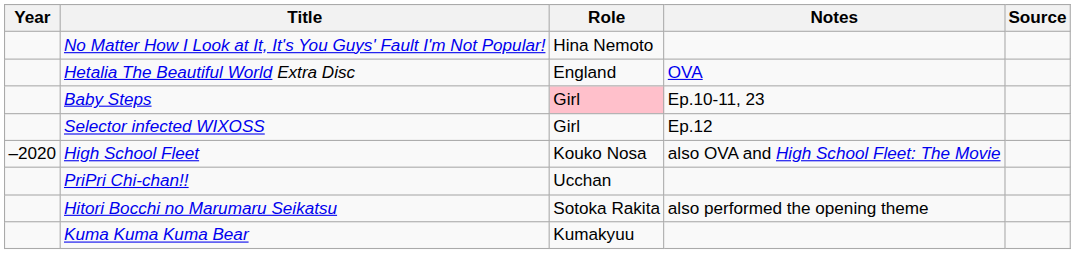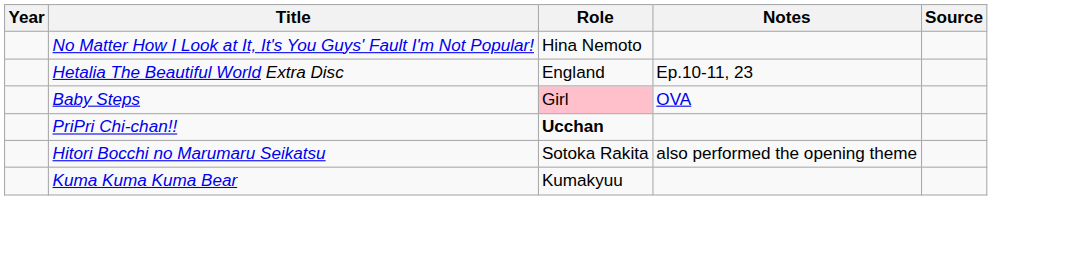 <table class="wikitable sortable plainrowheaders">
 <tr>
 <th>Year</th>
 <th>Title</th>
 <th>Role</th>
 <th class="unsortable">Notes</th>
 <th class="unsortable">Source</th>
 </tr>
 <tr>
 <td></td>
 <td><em><a href='#'>No Matter How I Look at It, It's You Guys' Fault I'm Not Popular!</a></em></td>
 <td>Hina Nemoto</td>
 <td></td>
 <td></td>
 </tr>
 <tr>
 <td></td>
 <td><em><a href='#'>Hetalia The Beautiful World</a> Extra Disc</em></td>
 <td>England</td>
-<td><a href='#'>OVA</a></td>
+<td>Ep.10-11, 23</td>
 <td></td>
 </tr>
 <tr>
 <td></td>
 <td><em><a href='#'>Baby Steps</a></em></td>
 <td style="background: pink;">Girl</td>
-<td>Ep.10-11, 23</td>
-<td></td>
-</tr>
-<tr>
-<td></td>
-<td><em><a href='#'>Selector infected WIXOSS</a></em></td>
-<td>Girl</td>
-<td>Ep.12</td>
-<td></td>
-</tr>
-<tr>
-<td>–2020</td>
-<td><em><a href='#'>High School Fleet</a></em></td>
-<td>Kouko Nosa</td>
-<td>also OVA and <em><a href='#'>High School Fleet: The Movie</a></em></td>
+<td><a href='#'>OVA</a></td>
 <td></td>
 </tr>
 <tr>
 <td></td>
 <td><em><a href='#'>PriPri Chi-chan!!</a></em></td>
-<td>Ucchan</td>
+<td><strong>Ucchan</strong></td>
 <td></td>
 <td></td>
 </tr>
 <tr>
 <td></td>
 <td><em><a href='#'>Hitori Bocchi no Marumaru Seikatsu</a></em></td>
 <td>Sotoka Rakita</td>
 <td>also performed the opening theme</td>
 <td></td>
 </tr>
 <tr>
 <td></td>
 <td><em><a href='#'>Kuma Kuma Kuma Bear</a></em></td>
 <td>Kumakyuu</td>
 <td></td>
 <td></td>
 </tr>
 </table>
